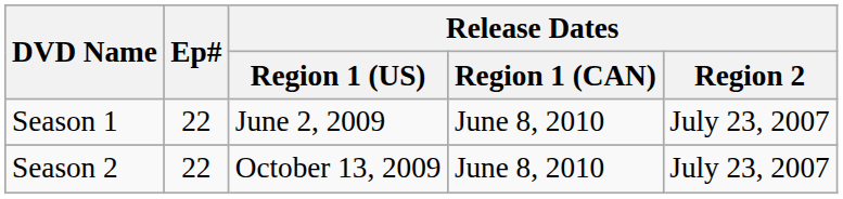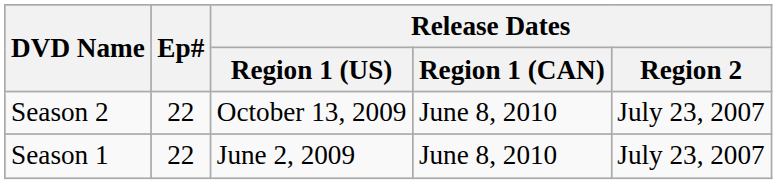 <table class="wikitable">
 <tr>
 <th rowspan="2">DVD Name</th>
 <th rowspan="2">Ep#</th>
 <th colspan="3">Release Dates</th>
 </tr>
 <tr>
 <th>Region 1 (US)</th>
 <th>Region 1 (CAN)</th>
 <th>Region 2</th>
 </tr>
 <tr>
+<td>Season 2</td>
+<td align="center">22</td>
+<td>October 13, 2009</td>
+<td>June 8, 2010</td>
+<td>July 23, 2007</td>
+</tr>
+<tr>
 <td>Season 1</td>
 <td align="center">22</td>
 <td>June 2, 2009</td>
 <td>June 8, 2010</td>
 <td>July 23, 2007</td>
 </tr>
-<tr>
-<td>Season 2</td>
-<td align="center">22</td>
-<td>October 13, 2009</td>
-<td>June 8, 2010</td>
-<td>July 23, 2007</td>
-</tr>
 </table>
